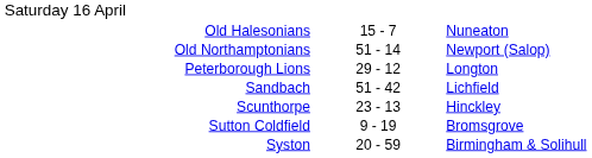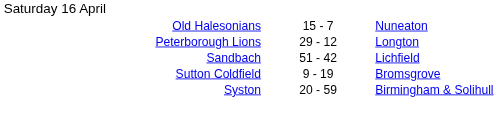 <table style="width:70%;" cellspacing="1">
 <tr>
 <th width=35%></th>
 <th width=15%></th>
 <th></th>
 </tr>
 <tr>
 <td>Saturday 16 April</td>
 </tr>
 <tr style=font-size:90%>
 <td align=right><a href='#'>Old Halesonians</a></td>
 <td align=center>15 - 7</td>
 <td><a href='#'>Nuneaton</a></td>
 </tr>
 <tr style=font-size:90%>
-<td align=right><a href='#'>Old Northamptonians</a></td>
-<td align=center>51 - 14</td>
-<td><a href='#'>Newport (Salop)</a></td>
-</tr>
-<tr style=font-size:90%>
 <td align=right><a href='#'>Peterborough Lions</a></td>
 <td align=center>29 - 12</td>
 <td><a href='#'>Longton</a></td>
 </tr>
 <tr style=font-size:90%>
 <td align=right><a href='#'>Sandbach</a></td>
 <td align=center>51 - 42</td>
 <td><a href='#'>Lichfield</a></td>
-</tr>
-<tr style=font-size:90%>
-<td align=right><a href='#'>Scunthorpe</a></td>
-<td align=center>23 - 13</td>
-<td><a href='#'>Hinckley</a></td>
 </tr>
 <tr style=font-size:90%>
 <td align=right><a href='#'>Sutton Coldfield</a></td>
 <td align=center>9 - 19</td>
 <td><a href='#'>Bromsgrove</a></td>
 </tr>
 <tr style=font-size:90%>
 <td align=right><a href='#'>Syston</a></td>
 <td align=center>20 - 59</td>
 <td><a href='#'>Birmingham & Solihull</a></td>
 </tr>
 </table>
